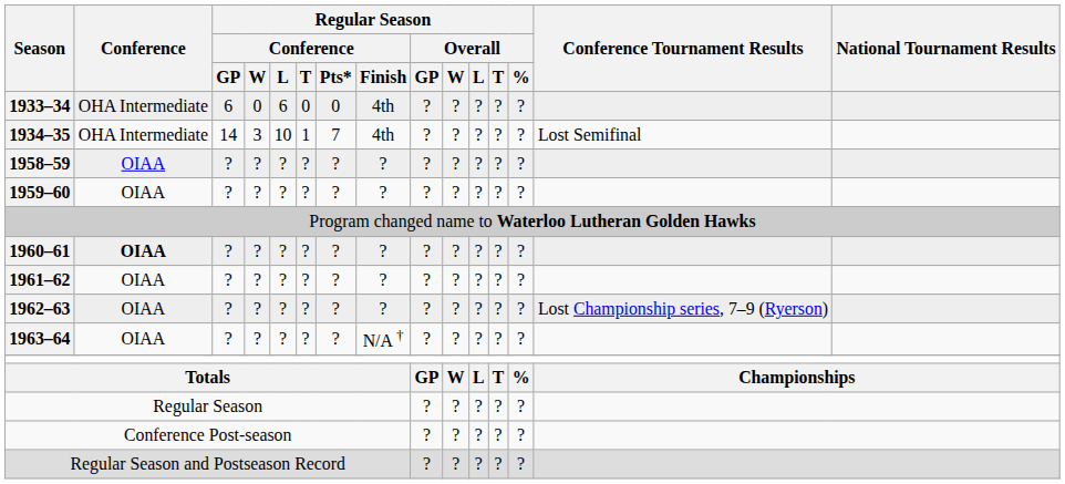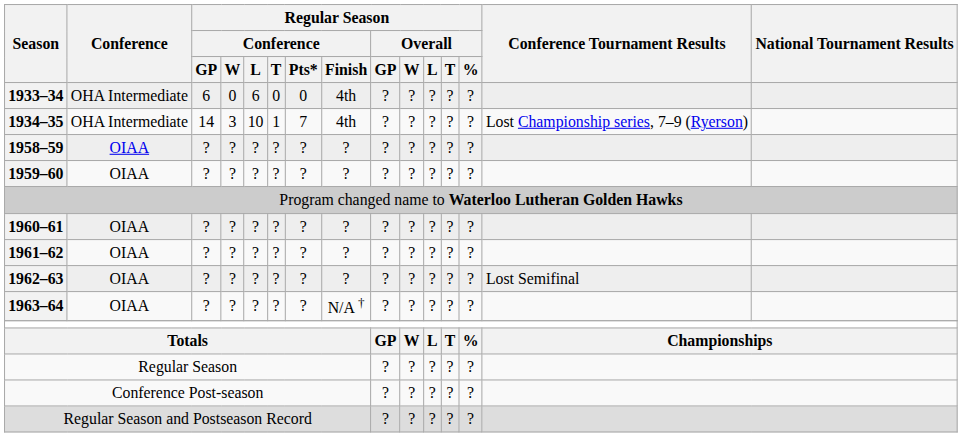 <table class="wikitable" style="text-align: center; font-size: 95%">
 <tr>
 <th rowspan="3">Season</th>
 <th rowspan="3">Conference</th>
 <th colspan="11">Regular Season</th>
 <th rowspan="3">Conference Tournament Results</th>
 <th rowspan="3">National Tournament Results</th>
 </tr>
 <tr>
 <th colspan="6">Conference</th>
 <th colspan="5">Overall</th>
 </tr>
 <tr>
 <th>GP</th>
 <th>W</th>
 <th>L</th>
 <th>T</th>
 <th>Pts*</th>
 <th>Finish</th>
 <th>GP</th>
 <th>W</th>
 <th>L</th>
 <th>T</th>
 <th>%</th>
 </tr>
 <tr bgcolor=eeeeee>
 <th>1933–34</th>
 <td>OHA Intermediate</td>
 <td>6</td>
 <td>0</td>
 <td>6</td>
 <td>0</td>
 <td>0</td>
 <td>4th</td>
 <td>?</td>
 <td>?</td>
 <td>?</td>
 <td>?</td>
 <td>?</td>
 <td align="left"></td>
 <td align="left"></td>
 </tr>
 <tr>
 <th>1934–35</th>
 <td>OHA Intermediate</td>
 <td>14</td>
 <td>3</td>
 <td>10</td>
 <td>1</td>
 <td>7</td>
 <td>4th</td>
 <td>?</td>
 <td>?</td>
 <td>?</td>
 <td>?</td>
 <td>?</td>
-<td align="left">Lost Semifinal</td>
+<td align="left">Lost <a href='#'>Championship series</a>, 7–9 (<a href='#'>Ryerson</a>)</td>
 <td align="left"></td>
 </tr>
 <tr bgcolor=eeeeee>
 <th>1958–59</th>
 <td><a href='#'>OIAA</a></td>
 <td>?</td>
 <td>?</td>
 <td>?</td>
 <td>?</td>
 <td>?</td>
 <td>?</td>
 <td>?</td>
 <td>?</td>
 <td>?</td>
 <td>?</td>
 <td>?</td>
 <td align="left"></td>
 <td align="left"></td>
 </tr>
 <tr>
 <th>1959–60</th>
 <td>OIAA</td>
 <td>?</td>
 <td>?</td>
 <td>?</td>
 <td>?</td>
 <td>?</td>
 <td>?</td>
 <td>?</td>
 <td>?</td>
 <td>?</td>
 <td>?</td>
 <td>?</td>
 <td align="left"></td>
 <td align="left"></td>
 </tr>
 <tr bgcolor=cccccc>
 <td colspan="18">Program changed name to <strong>Waterloo Lutheran Golden Hawks</strong></td>
 </tr>
 <tr bgcolor=eeeeee>
 <th>1960–61</th>
-<td><strong>OIAA</strong></td>
+<td>OIAA</td>
 <td>?</td>
 <td>?</td>
 <td>?</td>
 <td>?</td>
 <td>?</td>
 <td>?</td>
 <td>?</td>
 <td>?</td>
 <td>?</td>
 <td>?</td>
 <td>?</td>
 <td align="left"></td>
 <td align="left"></td>
 </tr>
 <tr>
 <th>1961–62</th>
 <td>OIAA</td>
 <td>?</td>
 <td>?</td>
 <td>?</td>
 <td>?</td>
 <td>?</td>
 <td>?</td>
 <td>?</td>
 <td>?</td>
 <td>?</td>
 <td>?</td>
 <td>?</td>
 <td align="left"></td>
 <td align="left"></td>
 </tr>
 <tr bgcolor=eeeeee>
 <th>1962–63</th>
 <td>OIAA</td>
 <td>?</td>
 <td>?</td>
 <td>?</td>
 <td>?</td>
 <td>?</td>
 <td>?</td>
 <td>?</td>
 <td>?</td>
 <td>?</td>
 <td>?</td>
 <td>?</td>
-<td align="left">Lost <a href='#'>Championship series</a>, 7–9 (<a href='#'>Ryerson</a>)</td>
+<td align="left">Lost Semifinal</td>
 <td align="left"></td>
 </tr>
 <tr>
 <th>1963–64</th>
 <td>OIAA</td>
 <td>?</td>
 <td>?</td>
 <td>?</td>
 <td>?</td>
 <td>?</td>
 <td>N/A <sup>†</sup></td>
 <td>?</td>
 <td>?</td>
 <td>?</td>
 <td>?</td>
 <td>?</td>
 <td align="left"></td>
 <td align="left"></td>
 </tr>
 <tr>
 </tr>
 <tr ->
 </tr>
 <tr>
 <td colspan="15" style="background:#fff;"></td>
 </tr>
 <tr>
 <th colspan="8">Totals</th>
 <th>GP</th>
 <th>W</th>
 <th>L</th>
 <th>T</th>
 <th>%</th>
 <th colspan="2">Championships</th>
 </tr>
 <tr>
 <td colspan="8">Regular Season</td>
 <td>?</td>
 <td>?</td>
 <td>?</td>
 <td>?</td>
 <td>?</td>
 <td colspan="2" align="left"></td>
 </tr>
 <tr>
 <td colspan="8">Conference Post-season</td>
 <td>?</td>
 <td>?</td>
 <td>?</td>
 <td>?</td>
 <td>?</td>
 <td colspan="2" align="left"></td>
 </tr>
 <tr bgcolor=dddddd>
 <td colspan="8">Regular Season and Postseason Record</td>
 <td>?</td>
 <td>?</td>
 <td>?</td>
 <td>?</td>
 <td>?</td>
 <td colspan="2" align="left"></td>
 </tr>
 </table>
